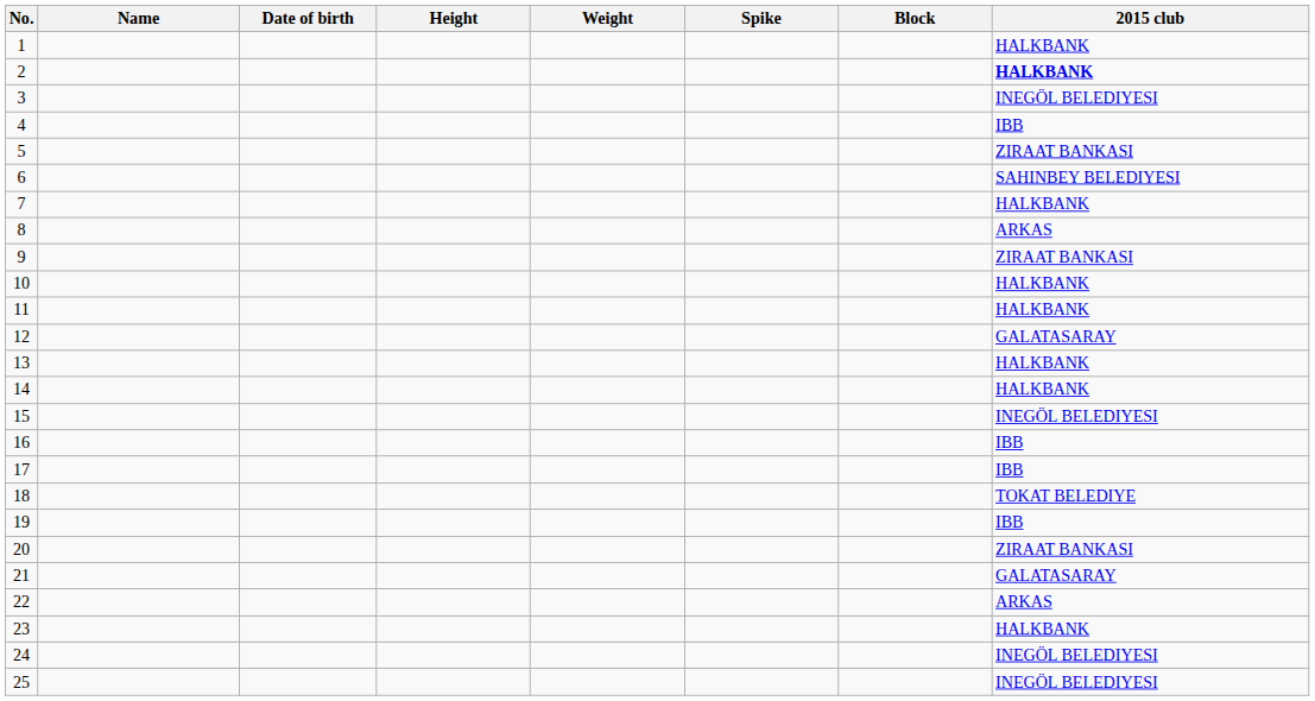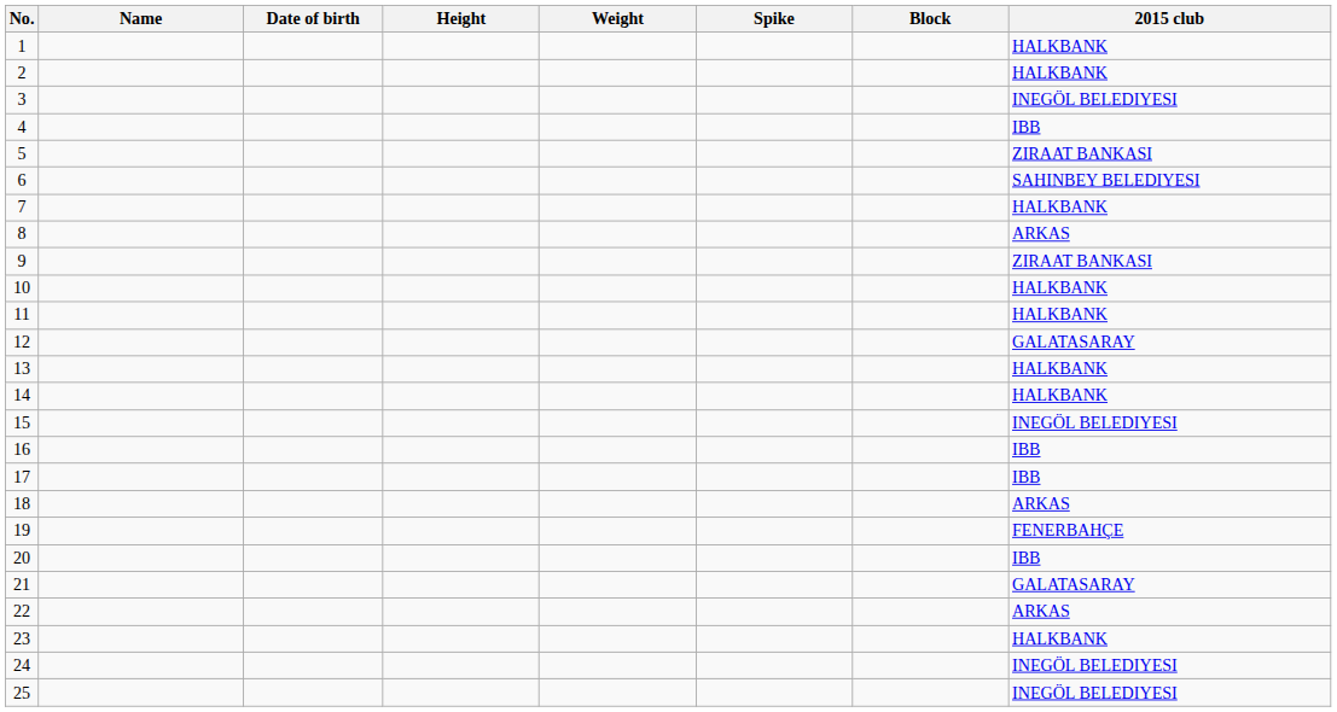 <table class="wikitable sortable" style="font-size:100%; text-align:center;">
 <tr>
 <th>No.</th>
 <th style="width:12em">Name</th>
 <th style="width:8em">Date of birth</th>
 <th style="width:9em">Height</th>
 <th style="width:9em">Weight</th>
 <th style="width:9em">Spike</th>
 <th style="width:9em">Block</th>
 <th style="width:19em">2015 club</th>
 </tr>
 <tr>
 <td>1</td>
 <td align=left></td>
 <td align=right></td>
 <td></td>
 <td></td>
 <td></td>
 <td></td>
 <td align=left><a href='#'>HALKBANK</a></td>
 </tr>
 <tr>
 <td>2</td>
 <td align=left></td>
 <td align=right></td>
 <td></td>
 <td></td>
 <td></td>
 <td></td>
-<td align=left><strong><a href='#'>HALKBANK</a></strong></td>
+<td align=left><a href='#'>HALKBANK</a></td>
 </tr>
 <tr>
 <td>3</td>
 <td align=left></td>
 <td align=right></td>
 <td></td>
 <td></td>
 <td></td>
 <td></td>
 <td align=left><a href='#'>INEGÖL BELEDIYESI</a></td>
 </tr>
 <tr>
 <td>4</td>
 <td align=left></td>
 <td align=right></td>
 <td></td>
 <td></td>
 <td></td>
 <td></td>
 <td align=left><a href='#'>IBB</a></td>
 </tr>
 <tr>
 <td>5</td>
 <td align=left></td>
 <td align=right></td>
 <td></td>
 <td></td>
 <td></td>
 <td></td>
 <td align=left><a href='#'>ZIRAAT BANKASI</a></td>
 </tr>
 <tr>
 <td>6</td>
 <td align=left></td>
 <td align=right></td>
 <td></td>
 <td></td>
 <td></td>
 <td></td>
 <td align=left><a href='#'>SAHINBEY BELEDIYESI</a></td>
 </tr>
 <tr>
 <td>7</td>
 <td align=left></td>
 <td align=right></td>
 <td></td>
 <td></td>
 <td></td>
 <td></td>
 <td align=left><a href='#'>HALKBANK</a></td>
 </tr>
 <tr>
 <td>8</td>
 <td align=left></td>
 <td align=right></td>
 <td></td>
 <td></td>
 <td></td>
 <td></td>
 <td align=left><a href='#'>ARKAS</a></td>
 </tr>
 <tr>
 <td>9</td>
 <td align=left></td>
 <td align=right></td>
 <td></td>
 <td></td>
 <td></td>
 <td></td>
 <td align=left><a href='#'>ZIRAAT BANKASI</a></td>
 </tr>
 <tr>
 <td>10</td>
 <td align=left></td>
 <td align=right></td>
 <td></td>
 <td></td>
 <td></td>
 <td></td>
 <td align=left><a href='#'>HALKBANK</a></td>
 </tr>
 <tr>
 <td>11</td>
 <td align=left></td>
 <td align=right></td>
 <td></td>
 <td></td>
 <td></td>
 <td></td>
 <td align=left><a href='#'>HALKBANK</a></td>
 </tr>
 <tr>
 <td>12</td>
 <td align=left></td>
 <td align=right></td>
 <td></td>
 <td></td>
 <td></td>
 <td></td>
 <td align=left><a href='#'>GALATASARAY</a></td>
 </tr>
 <tr>
 <td>13</td>
 <td align=left></td>
 <td align=right></td>
 <td></td>
 <td></td>
 <td></td>
 <td></td>
 <td align=left><a href='#'>HALKBANK</a></td>
 </tr>
 <tr>
 <td>14</td>
 <td align=left></td>
 <td align=right></td>
 <td></td>
 <td></td>
 <td></td>
 <td></td>
 <td align=left><a href='#'>HALKBANK</a></td>
 </tr>
 <tr>
 <td>15</td>
 <td align=left></td>
 <td align=right></td>
 <td></td>
 <td></td>
 <td></td>
 <td></td>
 <td align=left><a href='#'>INEGÖL BELEDIYESI</a></td>
 </tr>
 <tr>
 <td>16</td>
 <td align=left></td>
 <td align=right></td>
 <td></td>
 <td></td>
 <td></td>
 <td></td>
 <td align=left><a href='#'>IBB</a></td>
 </tr>
 <tr>
 <td>17</td>
 <td align=left></td>
 <td align=right></td>
 <td></td>
 <td></td>
 <td></td>
 <td></td>
 <td align=left><a href='#'>IBB</a></td>
 </tr>
 <tr>
 <td>18</td>
 <td align=left></td>
 <td align=right></td>
 <td></td>
 <td></td>
 <td></td>
 <td></td>
-<td align=left><a href='#'>TOKAT BELEDIYE</a></td>
+<td align=left><a href='#'>ARKAS</a></td>
 </tr>
 <tr>
 <td>19</td>
 <td align=left></td>
 <td align=right></td>
 <td></td>
 <td></td>
 <td></td>
 <td></td>
-<td align=left><a href='#'>IBB</a></td>
+<td align=left><a href='#'>FENERBAHÇE</a></td>
 </tr>
 <tr>
 <td>20</td>
 <td align=left></td>
 <td align=right></td>
 <td></td>
 <td></td>
 <td></td>
 <td></td>
-<td align=left><a href='#'>ZIRAAT BANKASI</a></td>
+<td align=left><a href='#'>IBB</a></td>
 </tr>
 <tr>
 <td>21</td>
 <td align=left></td>
 <td align=right></td>
 <td></td>
 <td></td>
 <td></td>
 <td></td>
 <td align=left><a href='#'>GALATASARAY</a></td>
 </tr>
 <tr>
 <td>22</td>
 <td align=left></td>
 <td align=right></td>
 <td></td>
 <td></td>
 <td></td>
 <td></td>
 <td align=left><a href='#'>ARKAS</a></td>
 </tr>
 <tr>
 <td>23</td>
 <td align=left></td>
 <td align=right></td>
 <td></td>
 <td></td>
 <td></td>
 <td></td>
 <td align=left><a href='#'>HALKBANK</a></td>
 </tr>
 <tr>
 <td>24</td>
 <td align=left></td>
 <td align=right></td>
 <td></td>
 <td></td>
 <td></td>
 <td></td>
 <td align=left><a href='#'>INEGÖL BELEDIYESI</a></td>
 </tr>
 <tr>
 <td>25</td>
 <td align=left></td>
 <td align=right></td>
 <td></td>
 <td></td>
 <td></td>
 <td></td>
 <td align=left><a href='#'>INEGÖL BELEDIYESI</a></td>
 </tr>
 </table>
